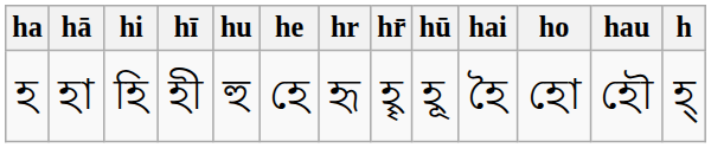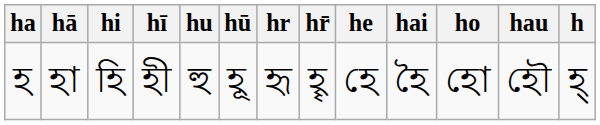 <table class="wikitable">
 <tr>
 <th>ha</th>
 <th>hā</th>
 <th>hi</th>
 <th>hī</th>
 <th>hu</th>
-<th>he</th>
+<th>hū</th>
 <th>hr</th>
 <th>hr̄</th>
-<th>hū</th>
+<th>he</th>
 <th>hai</th>
 <th>ho</th>
 <th>hau</th>
 <th>h</th>
 </tr>
 <tr style="font-size: 150%;">
 <td>হ</td>
 <td>হা</td>
 <td>হি</td>
 <td>হী</td>
 <td>হু</td>
-<td>হে</td>
+<td>হূ</td>
 <td>হৃ</td>
 <td>হৄ</td>
-<td>হূ</td>
+<td>হে</td>
 <td>হৈ</td>
 <td>হো</td>
 <td>হৌ</td>
 <td>হ্</td>
 </tr>
 </table>
